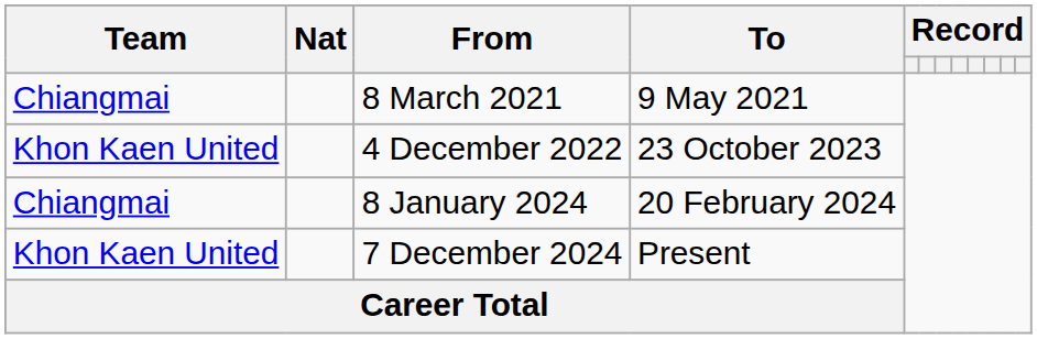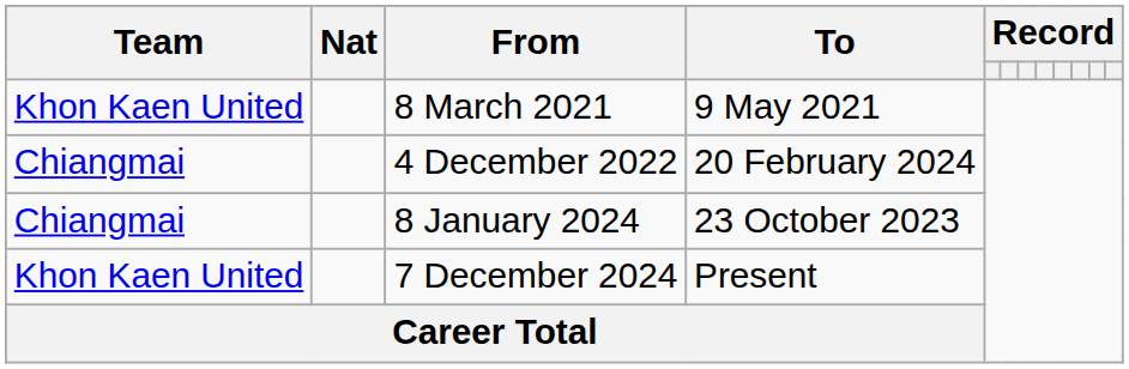 <table class=wikitable style="text-align: center">
 <tr>
 <th rowspan=2>Team</th>
 <th rowspan=2>Nat</th>
 <th rowspan=2>From</th>
 <th rowspan=2>To</th>
 <th colspan=8>Record</th>
 </tr>
 <tr>
 <th></th>
 <th></th>
 <th></th>
 <th></th>
 <th></th>
 <th></th>
 <th></th>
 <th></th>
 </tr>
 <tr>
-<td align=left><a href='#'>Chiangmai</a></td>
+<td align=left><a href='#'>Khon Kaen United</a></td>
 <td></td>
 <td align=left>8 March 2021</td>
 <td align=left>9 May 2021<br></td>
 </tr>
 <tr>
-<td align=left><a href='#'>Khon Kaen United</a></td>
+<td align=left><a href='#'>Chiangmai</a></td>
 <td></td>
 <td align=left>4 December 2022</td>
-<td align=left>23 October 2023<br></td>
+<td align=left>20 February 2024<br></td>
 </tr>
 <tr>
 <td align=left><a href='#'>Chiangmai</a></td>
 <td></td>
 <td align=left>8 January 2024</td>
-<td align=left>20 February 2024<br></td>
+<td align=left>23 October 2023<br></td>
 </tr>
 <tr>
 <td align=left><a href='#'>Khon Kaen United</a></td>
 <td></td>
 <td align=left>7 December 2024</td>
 <td align=left>Present<br></td>
 </tr>
 <tr>
 <th colspan="4">Career Total<br></th>
 </tr>
 </table>
